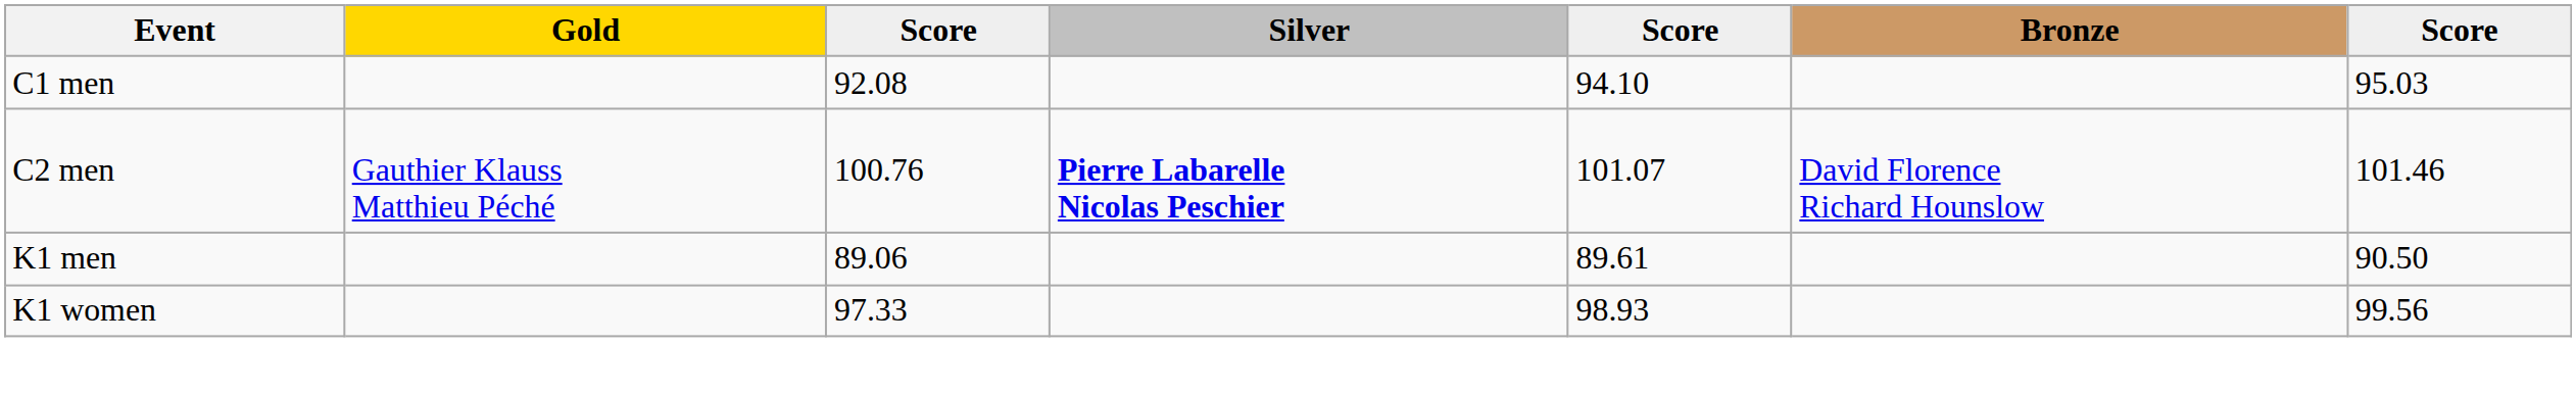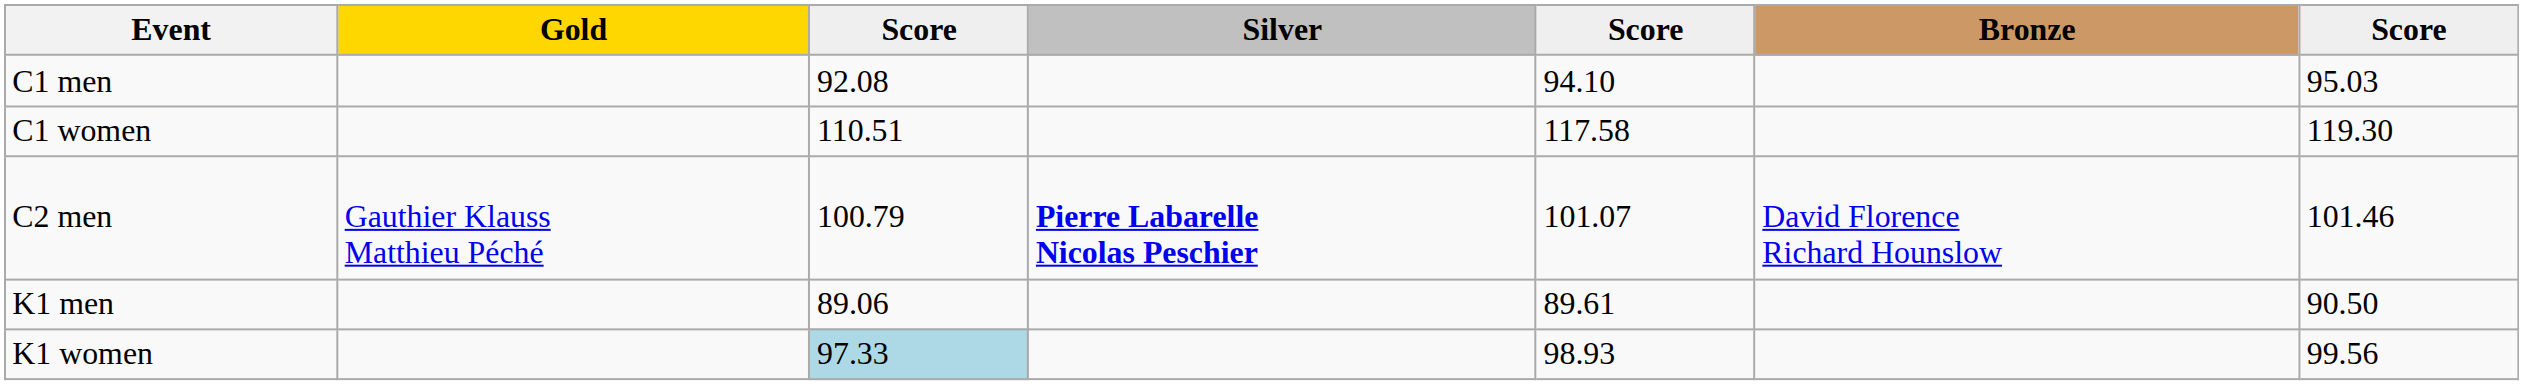 <table class="wikitable" width=100%>
 <tr>
 <th>Event</th>
 <td align=center bgcolor="gold"><strong>Gold</strong></td>
 <td align=center bgcolor="EFEFEF"><strong>Score</strong></td>
 <td align=center bgcolor="silver"><strong>Silver</strong></td>
 <td align=center bgcolor="EFEFEF"><strong>Score</strong></td>
 <td align=center bgcolor="CC9966"><strong>Bronze</strong></td>
 <td align=center bgcolor="EFEFEF"><strong>Score</strong></td>
 </tr>
 <tr>
 <td>C1 men</td>
 <td></td>
 <td>92.08</td>
 <td></td>
 <td>94.10</td>
 <td></td>
 <td>95.03</td>
 </tr>
 <tr>
+<td>C1 women</td>
+<td></td>
+<td>110.51</td>
+<td></td>
+<td>117.58</td>
+<td></td>
+<td>119.30</td>
+</tr>
+<tr>
 <td>C2 men</td>
 <td><br><a href='#'>Gauthier Klauss</a><br><a href='#'>Matthieu Péché</a></td>
-<td>100.76</td>
+<td>100.79</td>
 <td><strong><br><a href='#'>Pierre Labarelle</a><br><a href='#'>Nicolas Peschier</a></strong></td>
 <td>101.07</td>
 <td><br><a href='#'>David Florence</a><br><a href='#'>Richard Hounslow</a></td>
 <td>101.46</td>
 </tr>
 <tr>
 <td>K1 men</td>
 <td></td>
 <td>89.06</td>
 <td></td>
 <td>89.61</td>
 <td></td>
 <td>90.50</td>
 </tr>
 <tr>
 <td>K1 women</td>
 <td></td>
-<td>97.33</td>
+<td style="background: lightblue;">97.33</td>
 <td></td>
 <td>98.93</td>
 <td></td>
 <td>99.56</td>
 </tr>
 </table>
